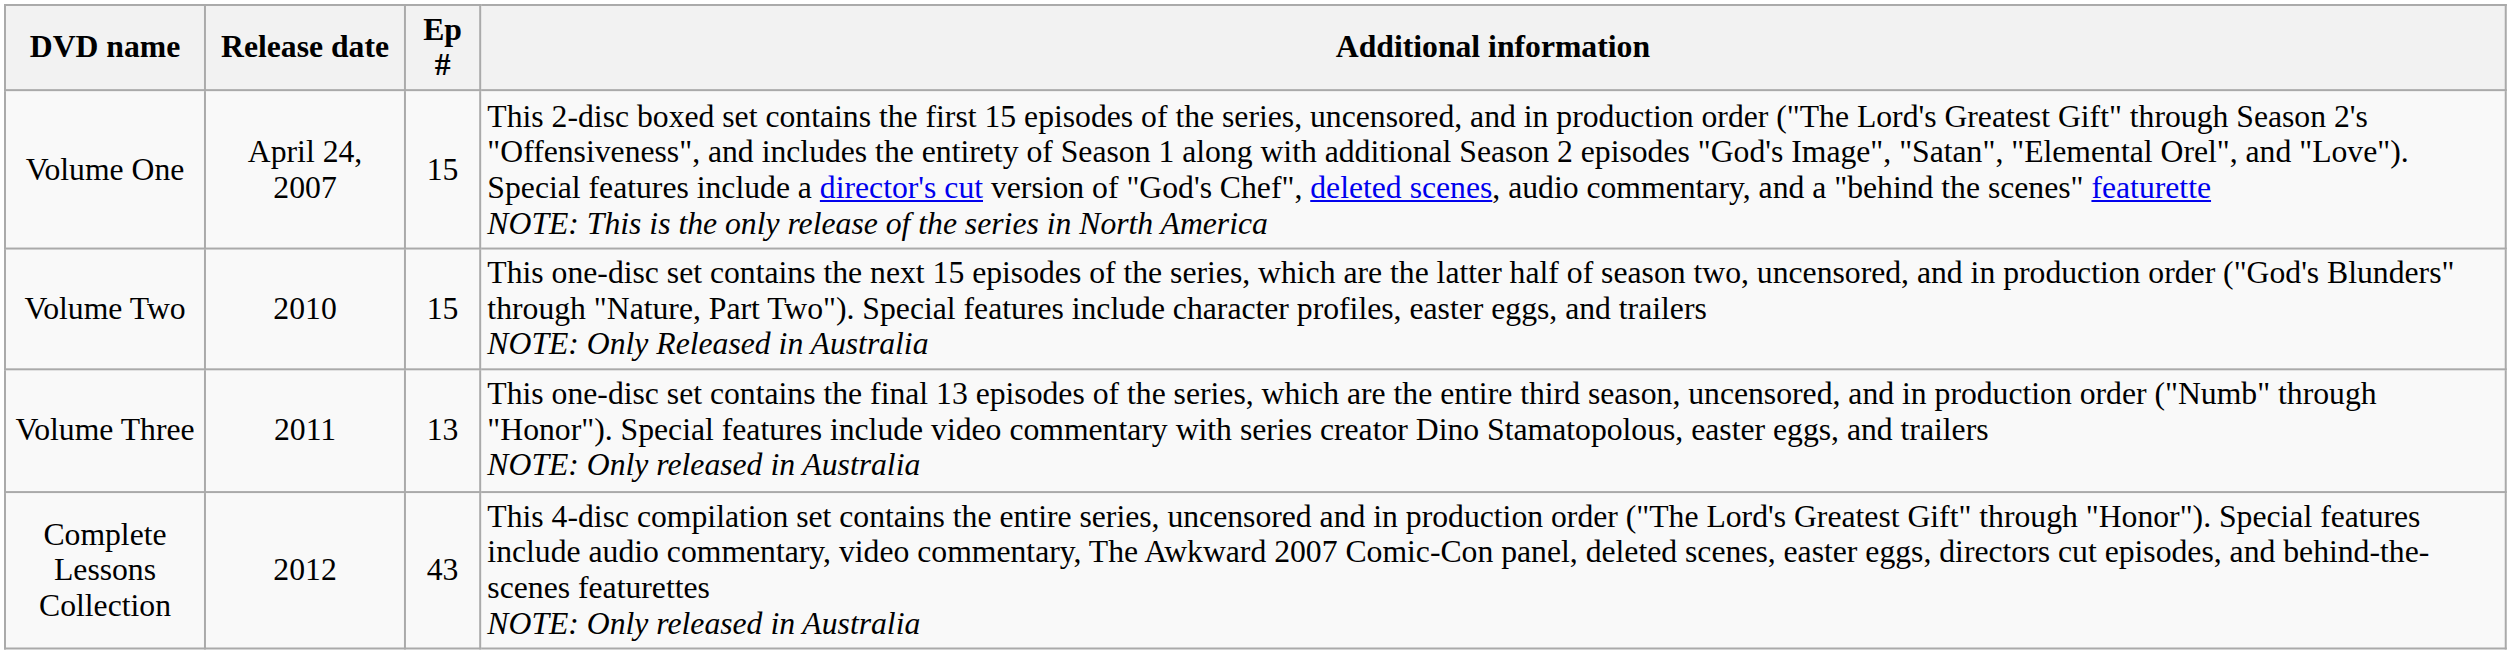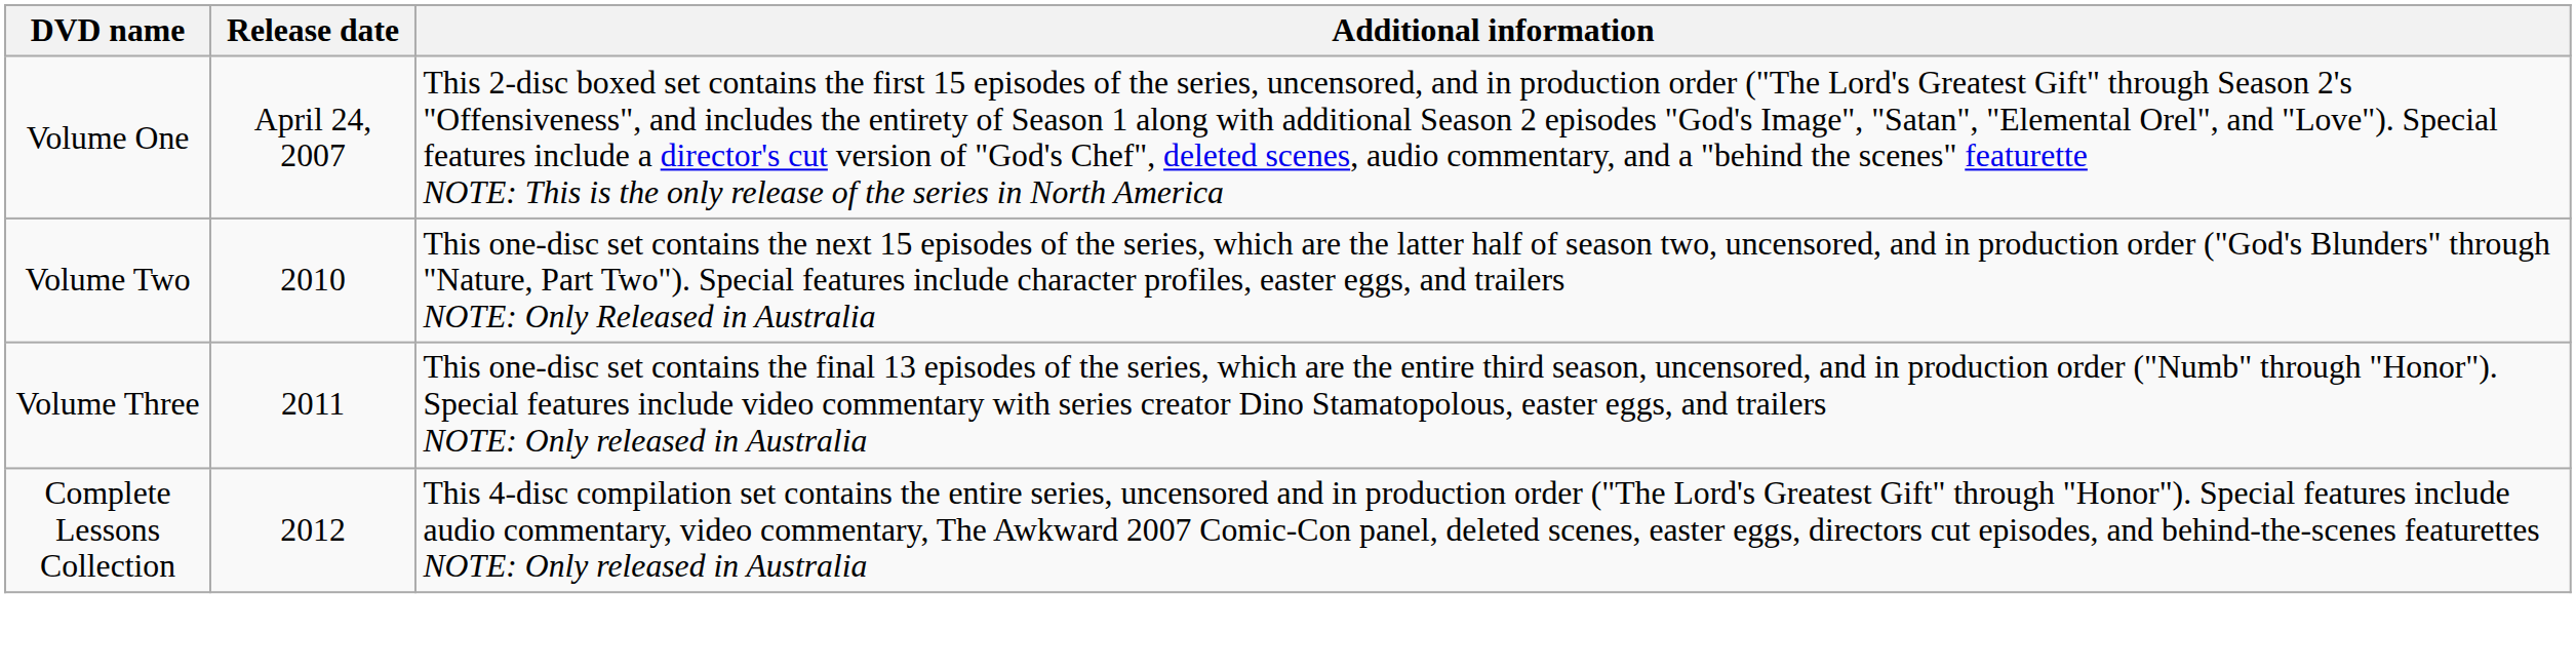 <table class="wikitable" width=100%>
 <tr>
 <th Width=8%>DVD name</th>
 <th Width=8%>Release date</th>
-<th width=3%>Ep #</th>
 <th>Additional information</th>
 </tr>
 <tr>
 <td align=center>Volume One</td>
 <td align=center>April 24, 2007</td>
-<td align="center">15</td>
 <td>This 2-disc boxed set contains the first 15 episodes of the series, uncensored, and in production order ("The Lord's Greatest Gift" through Season 2's "Offensiveness", and includes the entirety of Season 1 along with additional Season 2 episodes "God's Image", "Satan", "Elemental Orel", and "Love"). Special features include a <a href='#'>director's cut</a> version of "God's Chef", <a href='#'>deleted scenes</a>, audio commentary, and a "behind the scenes" <a href='#'>featurette</a><br><em>NOTE: This is the only release of the series in North America</em></td>
 </tr>
 <tr>
 <td align=center>Volume Two</td>
 <td align=center>2010</td>
-<td align="center">15</td>
 <td>This one-disc set contains the next 15 episodes of the series, which are the latter half of season two, uncensored, and in production order ("God's Blunders" through "Nature, Part Two"). Special features include character profiles, easter eggs, and trailers<br><em>NOTE: Only Released in Australia</em></td>
 </tr>
 <tr>
 <td align=center>Volume Three</td>
 <td align=center>2011</td>
-<td align="center">13</td>
 <td>This one-disc set contains the final 13 episodes of the series, which are the entire third season, uncensored, and in production order ("Numb" through "Honor"). Special features include video commentary with series creator Dino Stamatopolous, easter eggs, and trailers<br><em>NOTE: Only released in Australia</em></td>
 </tr>
 <tr>
 <td align=center>Complete Lessons Collection</td>
 <td align=center>2012</td>
-<td align="center">43</td>
 <td>This 4-disc compilation set contains the entire series, uncensored and in production order ("The Lord's Greatest Gift" through "Honor"). Special features include audio commentary, video commentary, The Awkward 2007 Comic-Con panel, deleted scenes, easter eggs, directors cut episodes, and behind-the-scenes featurettes<br><em>NOTE: Only released in Australia</em></td>
 </tr>
 </table>
